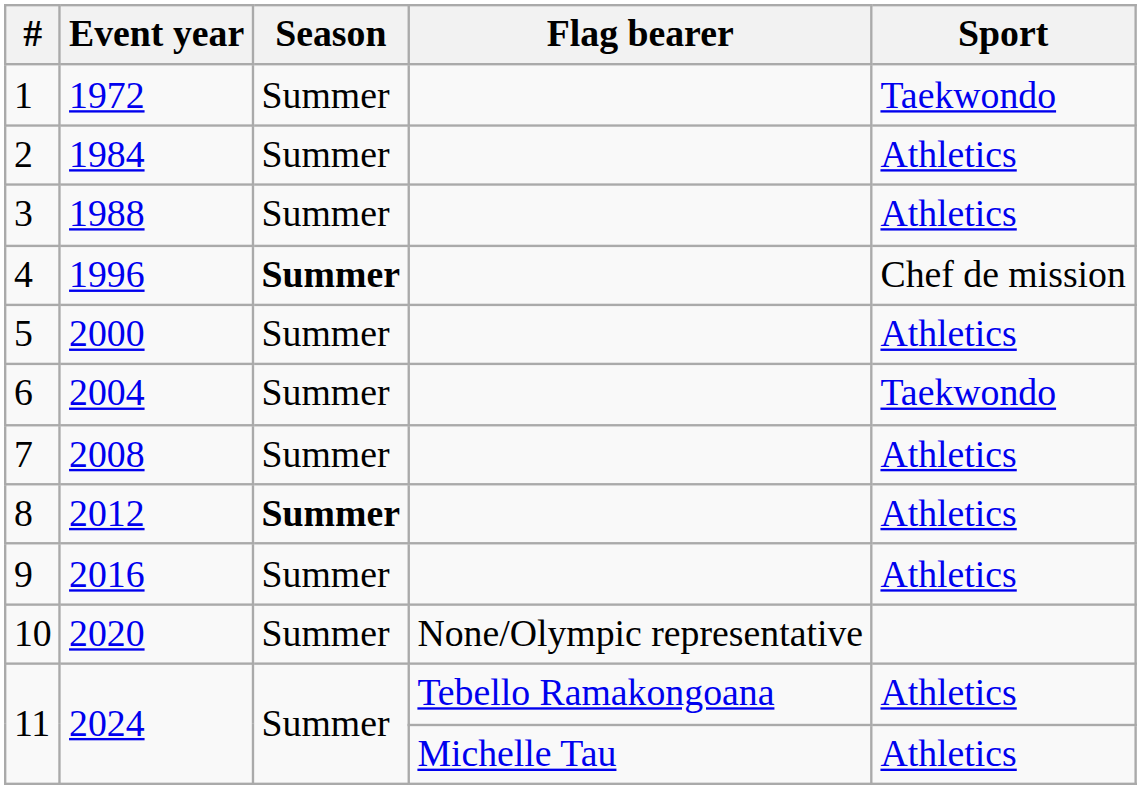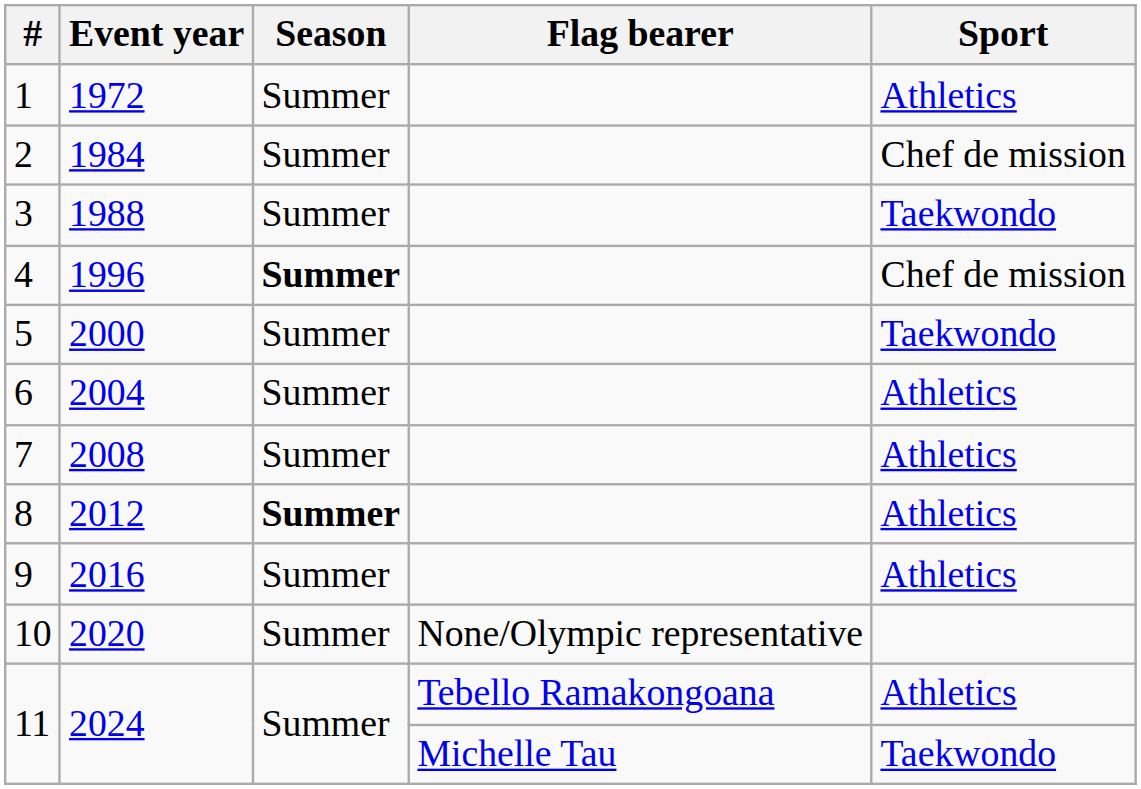 <table class="wikitable sortable">
 <tr>
 <th>#</th>
 <th>Event year</th>
 <th>Season</th>
 <th>Flag bearer</th>
 <th>Sport</th>
 </tr>
 <tr>
 <td>1</td>
 <td><a href='#'>1972</a></td>
 <td>Summer</td>
 <td></td>
-<td><a href='#'>Taekwondo</a></td>
+<td><a href='#'>Athletics</a></td>
 </tr>
 <tr>
 <td>2</td>
 <td><a href='#'>1984</a></td>
 <td>Summer</td>
 <td></td>
-<td><a href='#'>Athletics</a></td>
+<td>Chef de mission</td>
 </tr>
 <tr>
 <td>3</td>
 <td><a href='#'>1988</a></td>
 <td>Summer</td>
 <td></td>
-<td><a href='#'>Athletics</a></td>
+<td><a href='#'>Taekwondo</a></td>
 </tr>
 <tr>
 <td>4</td>
 <td><a href='#'>1996</a></td>
 <td><strong>Summer</strong></td>
 <td></td>
 <td>Chef de mission</td>
 </tr>
 <tr>
 <td>5</td>
 <td><a href='#'>2000</a></td>
 <td>Summer</td>
 <td></td>
-<td><a href='#'>Athletics</a></td>
+<td><a href='#'>Taekwondo</a></td>
 </tr>
 <tr>
 <td>6</td>
 <td><a href='#'>2004</a></td>
 <td>Summer</td>
 <td></td>
-<td><a href='#'>Taekwondo</a></td>
+<td><a href='#'>Athletics</a></td>
 </tr>
 <tr>
 <td>7</td>
 <td><a href='#'>2008</a></td>
 <td>Summer</td>
 <td></td>
 <td><a href='#'>Athletics</a></td>
 </tr>
 <tr>
 <td>8</td>
 <td><a href='#'>2012</a></td>
 <td><strong>Summer</strong></td>
 <td></td>
 <td><a href='#'>Athletics</a></td>
 </tr>
 <tr>
 <td>9</td>
 <td><a href='#'>2016</a></td>
 <td>Summer</td>
 <td></td>
 <td><a href='#'>Athletics</a></td>
 </tr>
 <tr>
 <td>10</td>
 <td><a href='#'>2020</a></td>
 <td>Summer</td>
 <td>None/Olympic representative </td>
 <td></td>
 </tr>
 <tr>
 <td rowspan=2>11</td>
 <td rowspan=2><a href='#'>2024</a></td>
 <td rowspan=2>Summer</td>
 <td><a href='#'>Tebello Ramakongoana</a></td>
 <td><a href='#'>Athletics</a></td>
 </tr>
 <tr>
 <td><a href='#'>Michelle Tau</a></td>
-<td><a href='#'>Athletics</a></td>
+<td><a href='#'>Taekwondo</a></td>
 </tr>
 <tr>
 </tr>
 </table>
